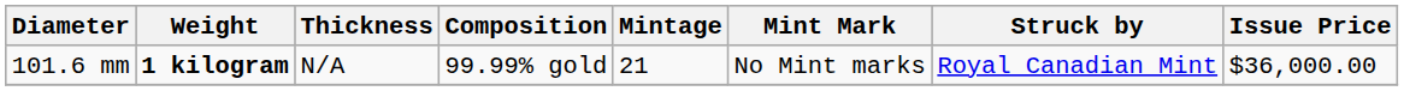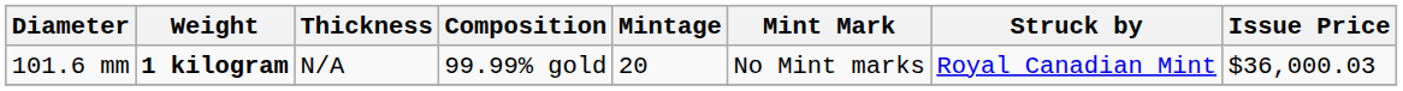 <table class="wikitable">
 <tr>
 <th>Diameter</th>
 <th>Weight</th>
 <th>Thickness</th>
 <th>Composition</th>
 <th>Mintage</th>
 <th>Mint Mark</th>
 <th>Struck by</th>
 <th>Issue Price</th>
 </tr>
 <tr>
 <td>101.6 mm</td>
 <td><strong>1 kilogram</strong></td>
 <td>N/A</td>
 <td>99.99% gold</td>
-<td>21</td>
+<td>20</td>
 <td>No Mint marks</td>
 <td><a href='#'>Royal Canadian Mint</a></td>
-<td>$36,000.00</td>
+<td>$36,000.03</td>
 </tr>
 <tr>
 </tr>
 </table>
